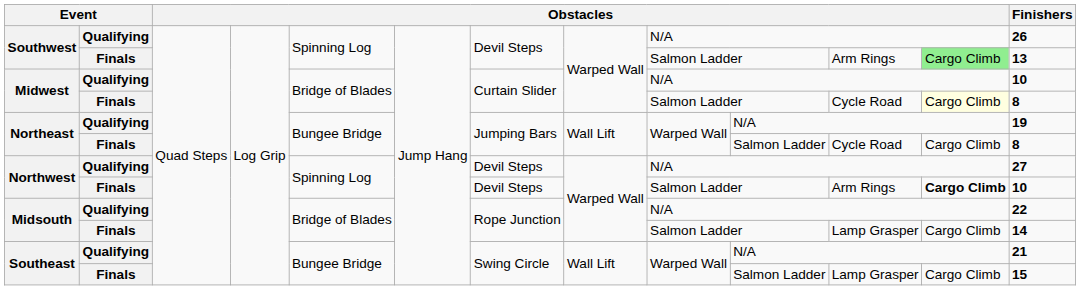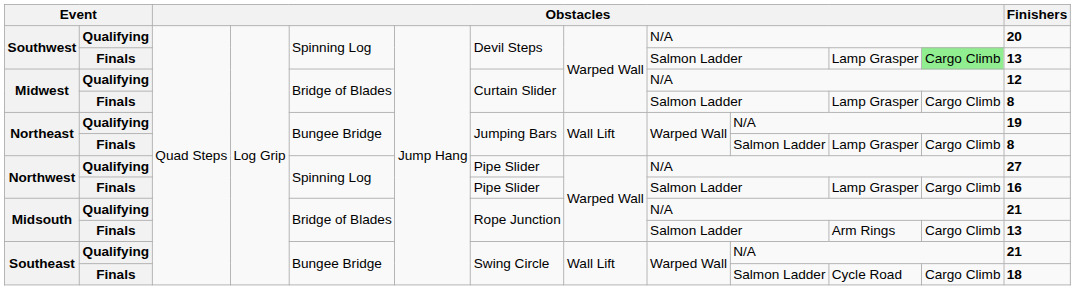 <table class="wikitable">
 <tr>
 <th colspan="2">Event</th>
 <th colspan="11">Obstacles</th>
 <th>Finishers</th>
 </tr>
 <tr>
 <th rowspan="2">Southwest</th>
 <th>Qualifying</th>
 <td rowspan="12">Quad Steps</td>
 <td rowspan="12">Log Grip</td>
 <td rowspan="2">Spinning Log</td>
 <td rowspan="12">Jump Hang</td>
 <td rowspan="2">Devil Steps</td>
 <td rowspan="4">Warped Wall</td>
 <td colspan="5">N/A</td>
-<td><strong>26</strong></td>
+<td><strong>20</strong></td>
 </tr>
 <tr>
 <th>Finals</th>
 <td colspan="3">Salmon Ladder</td>
-<td>Arm Rings</td>
+<td>Lamp Grasper</td>
 <td style="background: lightgreen;">Cargo Climb</td>
 <td><strong>13</strong></td>
 </tr>
 <tr>
 <th rowspan="2">Midwest</th>
 <th>Qualifying</th>
 <td rowspan="2">Bridge of Blades</td>
 <td rowspan="2">Curtain Slider</td>
 <td colspan="5">N/A</td>
-<td><strong>10</strong></td>
+<td><strong>12</strong></td>
 </tr>
 <tr>
 <th>Finals</th>
 <td colspan="3">Salmon Ladder</td>
-<td>Cycle Road</td>
-<td style="background: lightyellow;">Cargo Climb</td>
+<td>Lamp Grasper</td>
+<td>Cargo Climb</td>
 <td><strong>8</strong></td>
 </tr>
 <tr>
 <th rowspan="2">Northeast</th>
 <th>Qualifying</th>
 <td rowspan="2">Bungee Bridge</td>
 <td rowspan="2">Jumping Bars</td>
 <td rowspan="2">Wall Lift</td>
 <td rowspan="2">Warped Wall</td>
 <td colspan="4">N/A</td>
 <td><strong>19</strong></td>
 </tr>
 <tr>
 <th>Finals</th>
 <td colspan="2">Salmon Ladder</td>
-<td>Cycle Road</td>
+<td>Lamp Grasper</td>
 <td>Cargo Climb</td>
 <td><strong>8</strong></td>
 </tr>
 <tr>
 <th rowspan="2">Northwest</th>
 <th>Qualifying</th>
 <td rowspan="2">Spinning Log</td>
-<td>Devil Steps</td>
+<td>Pipe Slider</td>
 <td rowspan="4">Warped Wall</td>
 <td colspan="5">N/A</td>
 <td><strong>27</strong></td>
 </tr>
 <tr>
 <th>Finals</th>
-<td>Devil Steps</td>
+<td>Pipe Slider</td>
 <td colspan="3">Salmon Ladder</td>
-<td>Arm Rings</td>
-<td><strong>Cargo Climb</strong></td>
-<td><strong>10</strong></td>
+<td>Lamp Grasper</td>
+<td>Cargo Climb</td>
+<td><strong>16</strong></td>
 </tr>
 <tr>
 <th rowspan="2">Midsouth</th>
 <th>Qualifying</th>
 <td rowspan="2">Bridge of Blades</td>
 <td rowspan="2">Rope Junction</td>
 <td colspan="5">N/A</td>
-<td><strong>22</strong></td>
+<td><strong>21</strong></td>
 </tr>
 <tr>
 <th>Finals</th>
 <td colspan="3">Salmon Ladder</td>
-<td>Lamp Grasper</td>
+<td>Arm Rings</td>
 <td>Cargo Climb</td>
-<td><strong>14</strong></td>
+<td><strong>13</strong></td>
 </tr>
 <tr>
 <th rowspan="2">Southeast</th>
 <th>Qualifying</th>
 <td rowspan="2">Bungee Bridge</td>
 <td rowspan="2">Swing Circle</td>
 <td rowspan="2">Wall Lift</td>
 <td rowspan="2">Warped Wall</td>
 <td colspan="4">N/A</td>
 <td><strong>21</strong></td>
 </tr>
 <tr>
 <th>Finals</th>
 <td colspan="2">Salmon Ladder</td>
-<td>Lamp Grasper</td>
+<td>Cycle Road</td>
 <td>Cargo Climb</td>
-<td><strong>15</strong></td>
+<td><strong>18</strong></td>
 </tr>
 </table>
